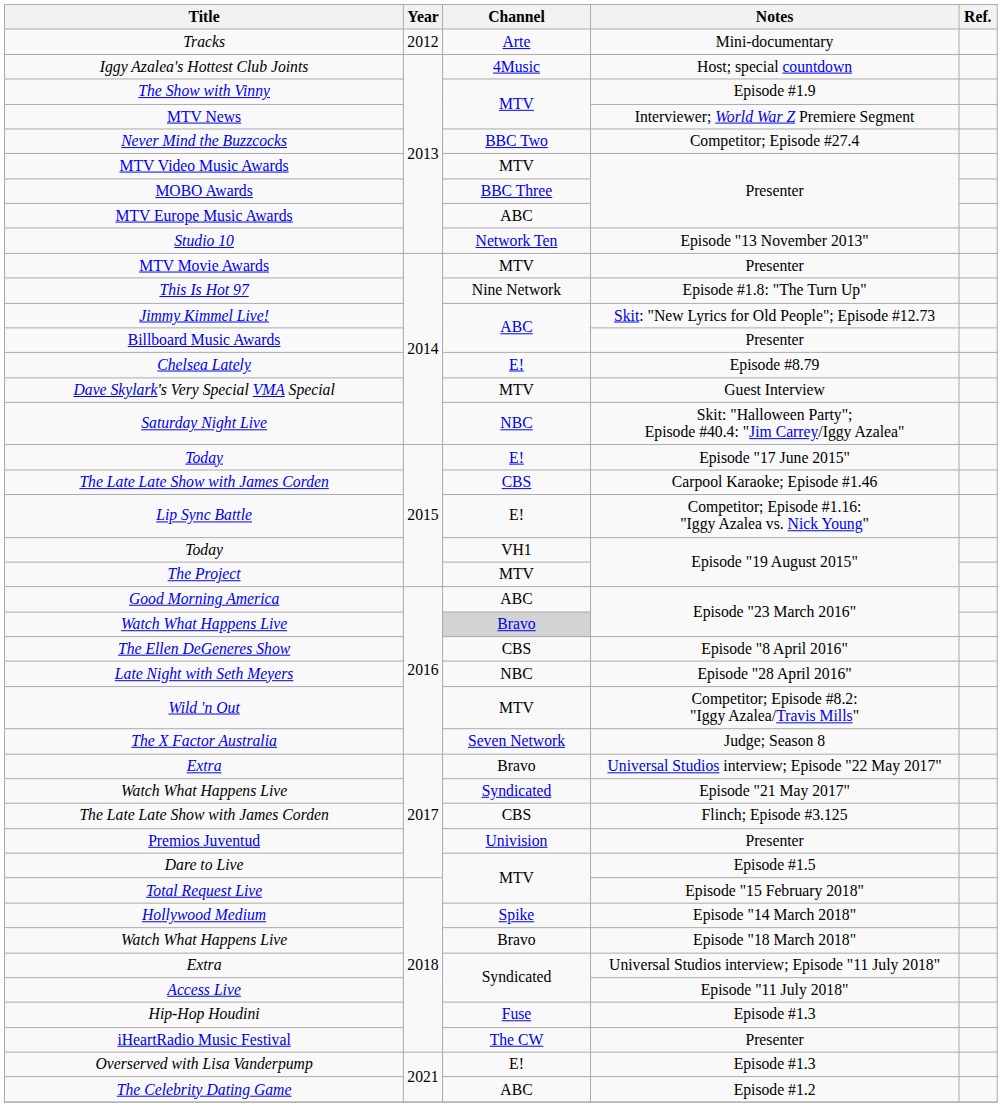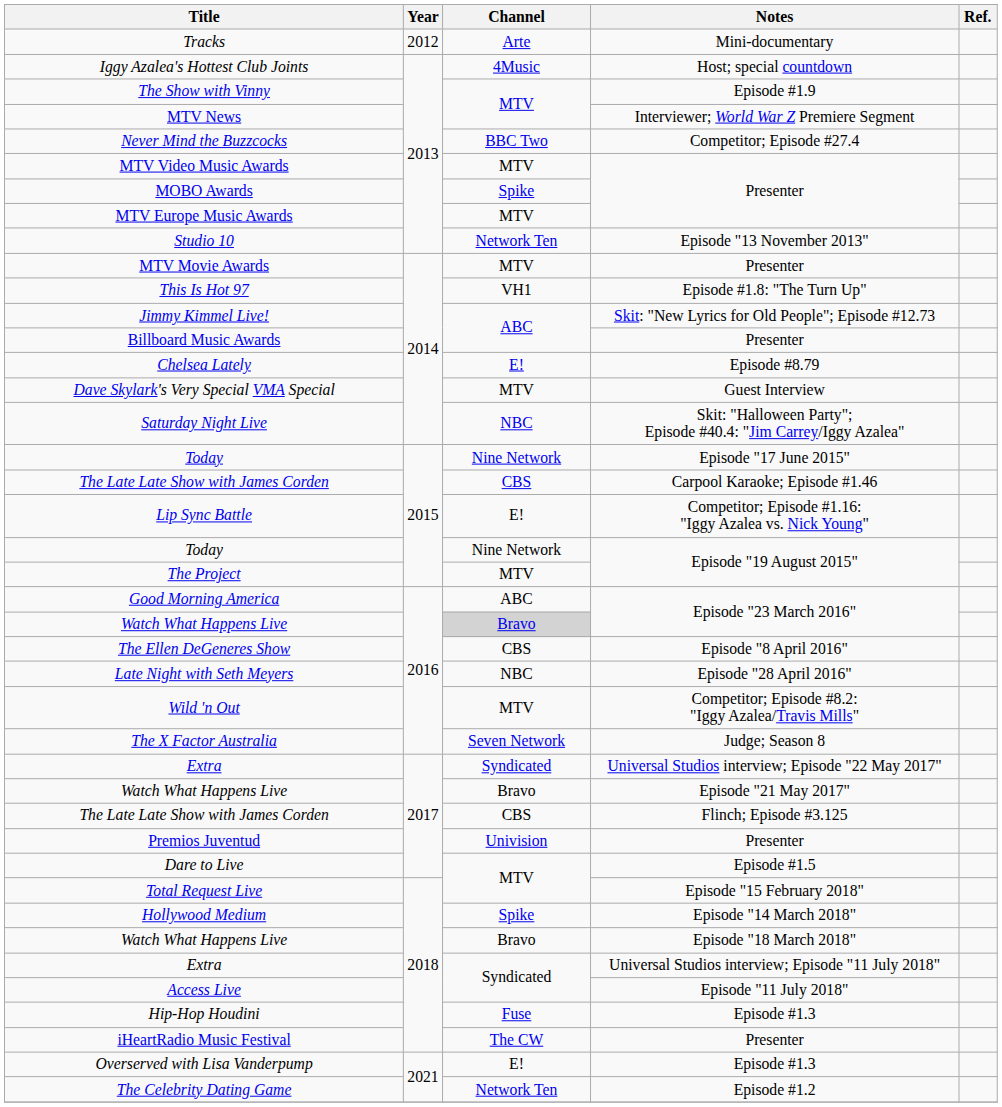 <table class="wikitable sortable" style="text-align:center;">
 <tr>
 <th scope="col" style="width: 25em;">Title</th>
 <th scope="col" style="width: 1em;">Year</th>
 <th scope="col" style="width: 9em;">Channel</th>
 <th scope="col" style="width: 23em;" class="unsortable">Notes</th>
 <th scope="col" style="width:2em;" class="unsortable">Ref.</th>
 </tr>
 <tr>
 <td><em>Tracks</em></td>
 <td>2012</td>
 <td><a href='#'>Arte</a></td>
 <td>Mini-documentary</td>
 <td></td>
 </tr>
 <tr>
 <td><em>Iggy Azalea's Hottest Club Joints</em></td>
 <td rowspan="8">2013</td>
 <td><a href='#'>4Music</a></td>
 <td>Host; special <a href='#'>countdown</a></td>
 <td></td>
 </tr>
 <tr>
 <td><em><a href='#'>The Show with Vinny</a></em></td>
 <td rowspan="2"><a href='#'>MTV</a></td>
 <td>Episode #1.9</td>
 <td></td>
 </tr>
 <tr>
 <td><a href='#'>MTV News</a></td>
 <td>Interviewer; <em><a href='#'>World War Z</a></em> Premiere Segment</td>
 <td></td>
 </tr>
 <tr>
 <td><em><a href='#'>Never Mind the Buzzcocks</a></em></td>
 <td><a href='#'>BBC Two</a></td>
 <td>Competitor; Episode #27.4</td>
 <td></td>
 </tr>
 <tr>
 <td><a href='#'>MTV Video Music Awards</a></td>
 <td>MTV</td>
 <td rowspan="3">Presenter</td>
 <td></td>
 </tr>
 <tr>
 <td><a href='#'>MOBO Awards</a></td>
-<td><a href='#'>BBC Three</a></td>
+<td><a href='#'>Spike</a></td>
 <td></td>
 </tr>
 <tr>
 <td><a href='#'>MTV Europe Music Awards</a></td>
-<td>ABC</td>
+<td>MTV</td>
 <td></td>
 </tr>
 <tr>
 <td><em><a href='#'>Studio 10</a></em></td>
 <td><a href='#'>Network Ten</a></td>
 <td>Episode "13 November 2013"</td>
 <td></td>
 </tr>
 <tr>
 <td><a href='#'>MTV Movie Awards</a></td>
 <td rowspan="7">2014</td>
 <td>MTV</td>
 <td>Presenter</td>
 <td></td>
 </tr>
 <tr>
 <td><em><a href='#'>This Is Hot 97</a></em></td>
-<td>Nine Network</td>
+<td>VH1</td>
 <td>Episode #1.8: "The Turn Up"</td>
 <td></td>
 </tr>
 <tr>
 <td><em><a href='#'>Jimmy Kimmel Live!</a></em></td>
 <td rowspan="2"><a href='#'>ABC</a></td>
 <td><a href='#'>Skit</a>: "New Lyrics for Old People"; Episode #12.73</td>
 <td></td>
 </tr>
 <tr>
 <td><a href='#'>Billboard Music Awards</a></td>
 <td>Presenter</td>
 <td></td>
 </tr>
 <tr>
 <td><em><a href='#'>Chelsea Lately</a></em></td>
 <td><a href='#'>E!</a></td>
 <td>Episode #8.79</td>
 <td></td>
 </tr>
 <tr>
 <td><em><a href='#'>Dave Skylark</a>'s Very Special <a href='#'>VMA</a> Special</em></td>
 <td>MTV</td>
 <td>Guest Interview</td>
 <td></td>
 </tr>
 <tr>
 <td><em><a href='#'>Saturday Night Live</a></em></td>
 <td><a href='#'>NBC</a></td>
 <td>Skit: "Halloween Party";<br>Episode #40.4: "<a href='#'>Jim Carrey</a>/Iggy Azalea"</td>
 <td></td>
 </tr>
 <tr>
 <td><em><a href='#'>Today</a></em></td>
 <td rowspan="5">2015</td>
-<td><a href='#'>E!</a></td>
+<td><a href='#'>Nine Network</a></td>
 <td>Episode "17 June 2015"</td>
 <td></td>
 </tr>
 <tr>
 <td><em><a href='#'>The Late Late Show with James Corden</a></em></td>
 <td><a href='#'>CBS</a></td>
 <td>Carpool Karaoke; Episode #1.46</td>
 <td></td>
 </tr>
 <tr>
 <td><em><a href='#'>Lip Sync Battle</a></em></td>
 <td>E!</td>
 <td>Competitor; Episode #1.16:<br>"Iggy Azalea vs. <a href='#'>Nick Young</a>"</td>
 <td></td>
 </tr>
 <tr>
 <td><em>Today</em></td>
-<td>VH1</td>
+<td>Nine Network</td>
 <td rowspan="2">Episode "19 August 2015"</td>
 <td></td>
 </tr>
 <tr>
 <td><em><a href='#'>The Project</a></em></td>
 <td>MTV</td>
 <td></td>
 </tr>
 <tr>
 <td><em><a href='#'>Good Morning America</a></em></td>
 <td rowspan="6">2016</td>
 <td>ABC</td>
 <td rowspan="2">Episode "23 March 2016"</td>
 <td></td>
 </tr>
 <tr>
 <td><em><a href='#'>Watch What Happens Live</a></em></td>
 <td style="background: lightgrey;"><a href='#'>Bravo</a></td>
 <td></td>
 </tr>
 <tr>
 <td><em><a href='#'>The Ellen DeGeneres Show</a></em></td>
 <td>CBS</td>
 <td>Episode "8 April 2016"</td>
 <td></td>
 </tr>
 <tr>
 <td><em><a href='#'>Late Night with Seth Meyers</a></em></td>
 <td>NBC</td>
 <td>Episode "28 April 2016"</td>
 <td></td>
 </tr>
 <tr>
 <td><em><a href='#'>Wild 'n Out</a></em></td>
 <td>MTV</td>
 <td>Competitor; Episode #8.2:<br>"Iggy Azalea/<a href='#'>Travis Mills</a>"</td>
 <td></td>
 </tr>
 <tr>
 <td><em><a href='#'>The X Factor Australia</a></em></td>
 <td><a href='#'>Seven Network</a></td>
 <td>Judge; Season 8</td>
 <td></td>
 </tr>
 <tr>
 <td><em><a href='#'>Extra</a></em></td>
 <td rowspan="5">2017</td>
-<td>Bravo</td>
+<td><a href='#'>Syndicated</a></td>
 <td><a href='#'>Universal Studios</a> interview; Episode "22 May 2017"</td>
 <td></td>
 </tr>
 <tr>
 <td><em>Watch What Happens Live</em></td>
-<td><a href='#'>Syndicated</a></td>
+<td>Bravo</td>
 <td>Episode "21 May 2017"</td>
 <td></td>
 </tr>
 <tr>
 <td><em>The Late Late Show with James Corden</em></td>
 <td>CBS</td>
 <td>Flinch; Episode #3.125</td>
 <td></td>
 </tr>
 <tr>
 <td><a href='#'>Premios Juventud</a></td>
 <td><a href='#'>Univision</a></td>
 <td>Presenter</td>
 <td></td>
 </tr>
 <tr>
 <td><em>Dare to Live</em></td>
 <td rowspan="2">MTV</td>
 <td>Episode #1.5</td>
 <td></td>
 </tr>
 <tr>
 <td><em><a href='#'>Total Request Live</a></em></td>
 <td rowspan="7">2018</td>
 <td>Episode "15 February 2018"</td>
 <td></td>
 </tr>
 <tr>
 <td><em><a href='#'>Hollywood Medium</a></em></td>
 <td><a href='#'>Spike</a></td>
 <td>Episode "14 March 2018"</td>
 <td></td>
 </tr>
 <tr>
 <td><em>Watch What Happens Live</em></td>
 <td>Bravo</td>
 <td>Episode "18 March 2018"</td>
 <td></td>
 </tr>
 <tr>
 <td><em>Extra</em></td>
 <td rowspan="2">Syndicated</td>
 <td>Universal Studios interview; Episode "11 July 2018"</td>
 <td></td>
 </tr>
 <tr>
 <td><em><a href='#'>Access Live</a></em></td>
 <td>Episode "11 July 2018"</td>
 <td></td>
 </tr>
 <tr>
 <td><em>Hip-Hop Houdini</em></td>
 <td><a href='#'>Fuse</a></td>
 <td>Episode #1.3</td>
 <td></td>
 </tr>
 <tr>
 <td><a href='#'>iHeartRadio Music Festival</a></td>
 <td><a href='#'>The CW</a></td>
 <td>Presenter</td>
 <td></td>
 </tr>
 <tr>
 <td><em>Overserved with Lisa Vanderpump</em></td>
 <td rowspan="2">2021</td>
 <td>E!</td>
 <td>Episode #1.3</td>
 <td></td>
 </tr>
 <tr>
 <td><em><a href='#'>The Celebrity Dating Game</a></em></td>
-<td>ABC</td>
+<td><a href='#'>Network Ten</a></td>
 <td>Episode #1.2</td>
 <td></td>
 </tr>
 <tr>
 </tr>
 </table>
